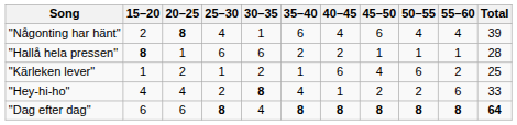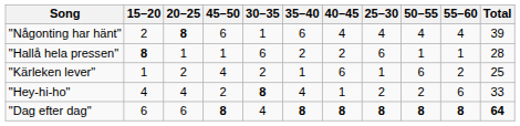 <table class="wikitable plainrowheaders" style="margin: 1em auto 1em auto; text-align:center;">
 <tr>
 <th scope="col">Song</th>
 <th scope="col">15–20</th>
 <th scope="col">20–25</th>
-<th scope="col">25–30</th>
+<th scope="col">45–50</th>
 <th scope="col">30–35</th>
 <th scope="col">35–40</th>
 <th scope="col">40–45</th>
-<th scope="col">45–50</th>
+<th scope="col">25–30</th>
 <th scope="col">50–55</th>
 <th scope="col">55–60</th>
 <th scope="col">Total</th>
 </tr>
 <tr>
 <td align="left">"Någonting har hänt"</td>
 <td>2</td>
 <td><strong>8</strong></td>
-<td>4</td>
+<td>6</td>
 <td>1</td>
 <td>6</td>
 <td>4</td>
-<td>6</td>
+<td>4</td>
 <td>4</td>
 <td>4</td>
 <td>39</td>
 </tr>
 <tr>
 <td align="left">"Hallå hela pressen"</td>
 <td><strong>8</strong></td>
 <td>1</td>
-<td>6</td>
+<td>1</td>
 <td>6</td>
 <td>2</td>
 <td>2</td>
-<td>1</td>
+<td>6</td>
 <td>1</td>
 <td>1</td>
 <td>28</td>
 </tr>
 <tr>
 <td align="left">"Kärleken lever"</td>
 <td>1</td>
 <td>2</td>
-<td>1</td>
+<td>4</td>
 <td>2</td>
 <td>1</td>
 <td>6</td>
-<td>4</td>
+<td>1</td>
 <td>6</td>
 <td>2</td>
 <td>25</td>
 </tr>
 <tr>
 <td align="left">"Hey-hi-ho"</td>
 <td>4</td>
 <td>4</td>
 <td>2</td>
 <td><strong>8</strong></td>
 <td>4</td>
 <td>1</td>
 <td>2</td>
 <td>2</td>
 <td>6</td>
 <td>33</td>
 </tr>
 <tr>
 <td align="left">"Dag efter dag"</td>
 <td>6</td>
 <td>6</td>
 <td><strong>8</strong></td>
 <td>4</td>
 <td><strong>8</strong></td>
 <td><strong>8</strong></td>
 <td><strong>8</strong></td>
 <td><strong>8</strong></td>
 <td><strong>8</strong></td>
 <td><strong>64</strong></td>
 </tr>
 </table>
